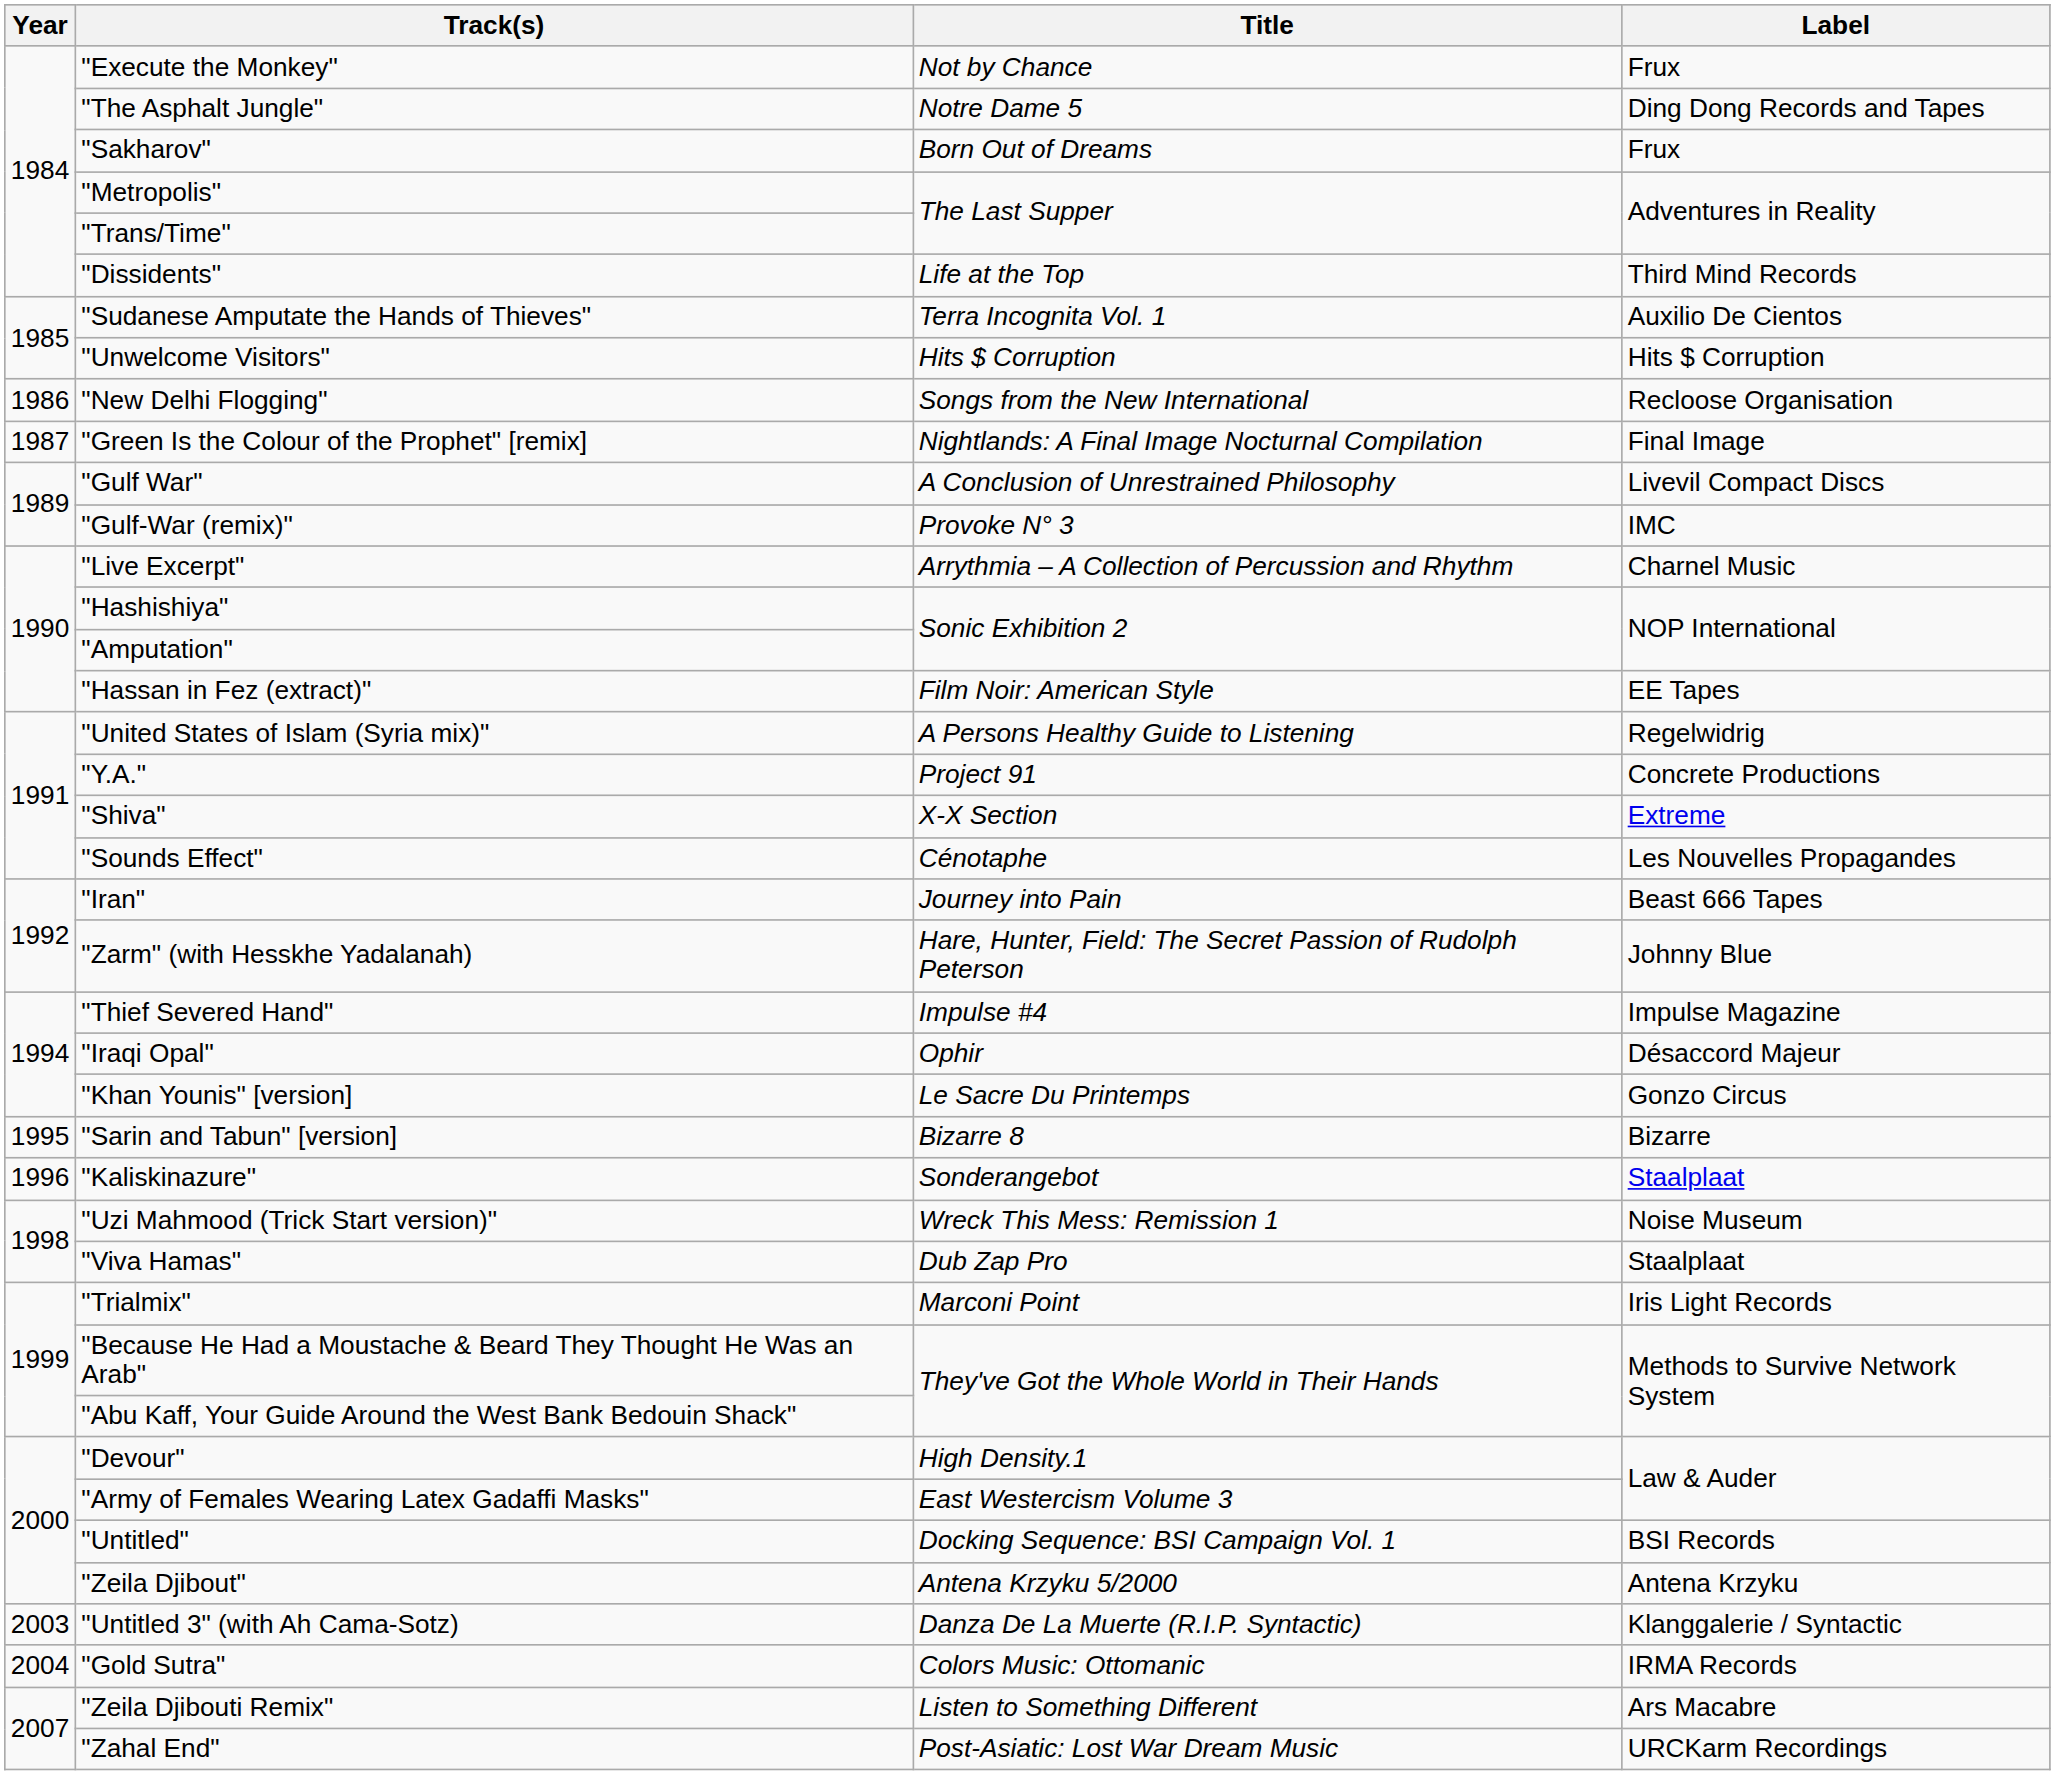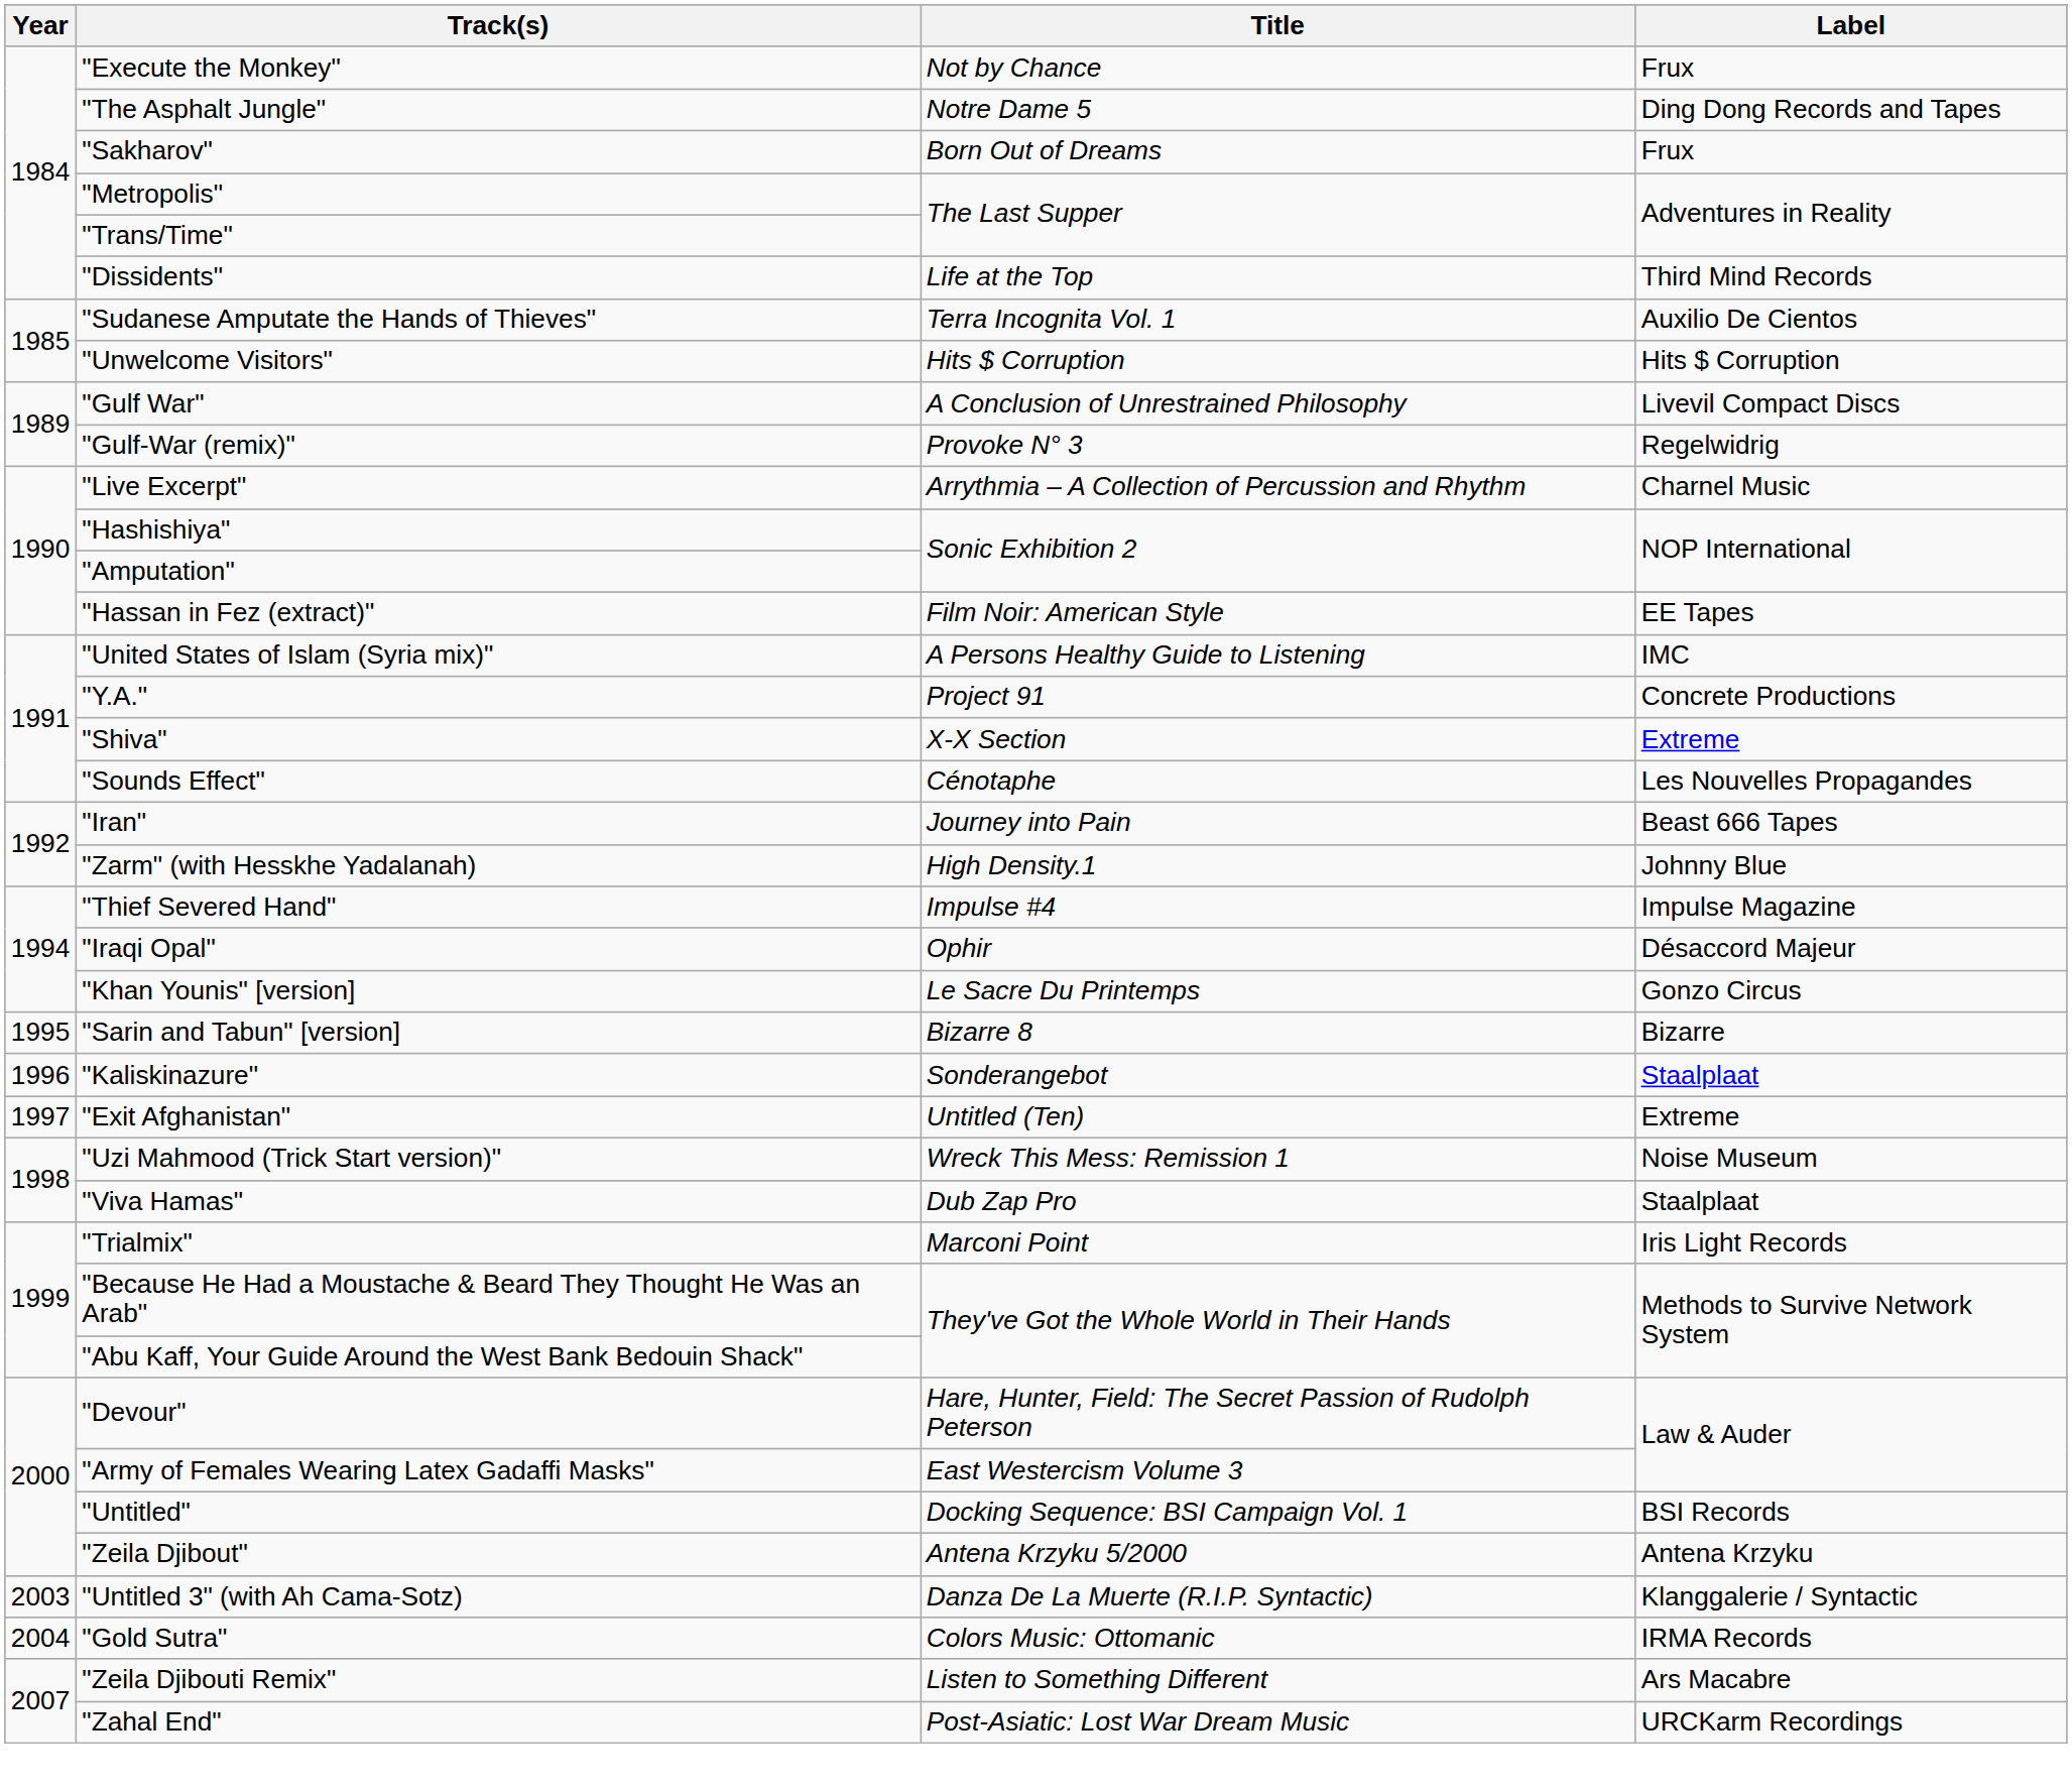 <table class="wikitable">
 <tr>
 <th>Year</th>
 <th>Track(s)</th>
 <th>Title</th>
 <th>Label</th>
 </tr>
 <tr>
 <td rowspan=6>1984</td>
 <td>"Execute the Monkey"</td>
 <td><em>Not by Chance</em></td>
 <td>Frux</td>
 </tr>
 <tr>
 <td>"The Asphalt Jungle"</td>
 <td><em>Notre Dame 5</em></td>
 <td>Ding Dong Records and Tapes</td>
 </tr>
 <tr>
 <td>"Sakharov"</td>
 <td><em>Born Out of Dreams</em></td>
 <td>Frux</td>
 </tr>
 <tr>
 <td>"Metropolis"</td>
 <td rowspan=2><em>The Last Supper</em></td>
 <td rowspan=2>Adventures in Reality</td>
 </tr>
 <tr>
 <td>"Trans/Time"</td>
 </tr>
 <tr>
 <td>"Dissidents"</td>
 <td><em>Life at the Top</em></td>
 <td>Third Mind Records</td>
 </tr>
 <tr>
 <td rowspan=2>1985</td>
 <td>"Sudanese Amputate the Hands of Thieves"</td>
 <td><em>Terra Incognita Vol. 1</em></td>
 <td>Auxilio De Cientos</td>
 </tr>
 <tr>
 <td>"Unwelcome Visitors"</td>
 <td><em>Hits $ Corruption</em></td>
 <td>Hits $ Corruption</td>
 </tr>
 <tr>
-<td>1986</td>
-<td>"New Delhi Flogging"</td>
-<td><em>Songs from the New International</em></td>
-<td>Recloose Organisation</td>
-</tr>
-<tr>
-<td>1987</td>
-<td>"Green Is the Colour of the Prophet" [remix]</td>
-<td><em>Nightlands: A Final Image Nocturnal Compilation</em></td>
-<td>Final Image</td>
-</tr>
-<tr>
 <td rowspan=2>1989</td>
 <td>"Gulf War"</td>
 <td><em>A Conclusion of Unrestrained Philosophy</em></td>
 <td>Livevil Compact Discs</td>
 </tr>
 <tr>
 <td>"Gulf-War (remix)"</td>
 <td><em>Provoke N° 3</em></td>
-<td>IMC</td>
+<td>Regelwidrig</td>
 </tr>
 <tr>
 <td rowspan=4>1990</td>
 <td>"Live Excerpt"</td>
 <td><em>Arrythmia – A Collection of Percussion and Rhythm</em></td>
 <td>Charnel Music</td>
 </tr>
 <tr>
 <td>"Hashishiya"</td>
 <td rowspan=2><em>Sonic Exhibition 2</em></td>
 <td rowspan=2>NOP International</td>
 </tr>
 <tr>
 <td>"Amputation"</td>
 </tr>
 <tr>
 <td>"Hassan in Fez (extract)"</td>
 <td><em>Film Noir: American Style</em></td>
 <td>EE Tapes</td>
 </tr>
 <tr>
 <td rowspan=4>1991</td>
 <td>"United States of Islam (Syria mix)"</td>
 <td><em>A Persons Healthy Guide to Listening</em></td>
-<td>Regelwidrig</td>
+<td>IMC</td>
 </tr>
 <tr>
 <td>"Y.A."</td>
 <td><em>Project 91</em></td>
 <td>Concrete Productions</td>
 </tr>
 <tr>
 <td>"Shiva"</td>
 <td><em>X-X Section</em></td>
 <td><a href='#'>Extreme</a></td>
 </tr>
 <tr>
 <td>"Sounds Effect"</td>
 <td><em>Cénotaphe</em></td>
 <td>Les Nouvelles Propagandes</td>
 </tr>
 <tr>
 <td rowspan=2>1992</td>
 <td>"Iran"</td>
 <td><em>Journey into Pain</em></td>
 <td>Beast 666 Tapes</td>
 </tr>
 <tr>
 <td>"Zarm" (with Hesskhe Yadalanah)</td>
-<td><em>Hare, Hunter, Field: The Secret Passion of Rudolph Peterson</em></td>
+<td><em>High Density.1</em></td>
 <td>Johnny Blue</td>
 </tr>
 <tr>
 <td rowspan=3>1994</td>
 <td>"Thief Severed Hand"</td>
 <td><em>Impulse #4</em></td>
 <td>Impulse Magazine</td>
 </tr>
 <tr>
 <td>"Iraqi Opal"</td>
 <td><em>Ophir</em></td>
 <td>Désaccord Majeur</td>
 </tr>
 <tr>
 <td>"Khan Younis" [version]</td>
 <td><em>Le Sacre Du Printemps</em></td>
 <td>Gonzo Circus</td>
 </tr>
 <tr>
 <td>1995</td>
 <td>"Sarin and Tabun" [version]</td>
 <td><em>Bizarre 8</em></td>
 <td>Bizarre</td>
 </tr>
 <tr>
 <td>1996</td>
 <td>"Kaliskinazure"</td>
 <td><em>Sonderangebot</em></td>
 <td><a href='#'>Staalplaat</a></td>
 </tr>
 <tr>
+<td>1997</td>
+<td>"Exit Afghanistan"</td>
+<td><em>Untitled (Ten)</em></td>
+<td>Extreme</td>
+</tr>
+<tr>
 <td rowspan=2>1998</td>
 <td>"Uzi Mahmood (Trick Start version)"</td>
 <td><em>Wreck This Mess: Remission 1</em></td>
 <td>Noise Museum</td>
 </tr>
 <tr>
 <td>"Viva Hamas"</td>
 <td><em>Dub Zap Pro</em></td>
 <td>Staalplaat</td>
 </tr>
 <tr>
 <td rowspan=3>1999</td>
 <td>"Trialmix"</td>
 <td><em>Marconi Point</em></td>
 <td>Iris Light Records</td>
 </tr>
 <tr>
 <td>"Because He Had a Moustache & Beard They Thought He Was an Arab"</td>
 <td rowspan=2><em>They've Got the Whole World in Their Hands</em></td>
 <td rowspan=2>Methods to Survive Network System</td>
 </tr>
 <tr>
 <td>"Abu Kaff, Your Guide Around the West Bank Bedouin Shack"</td>
 </tr>
 <tr>
 <td rowspan=4>2000</td>
 <td>"Devour"</td>
-<td><em>High Density.1</em></td>
+<td><em>Hare, Hunter, Field: The Secret Passion of Rudolph Peterson</em></td>
 <td rowspan=2>Law & Auder</td>
 </tr>
 <tr>
 <td>"Army of Females Wearing Latex Gadaffi Masks"</td>
 <td><em>East Westercism Volume 3</em></td>
 </tr>
 <tr>
 <td>"Untitled"</td>
 <td><em>Docking Sequence: BSI Campaign Vol. 1</em></td>
 <td>BSI Records</td>
 </tr>
 <tr>
 <td>"Zeila Djibout"</td>
 <td><em>Antena Krzyku 5/2000</em></td>
 <td>Antena Krzyku</td>
 </tr>
 <tr>
 <td>2003</td>
 <td>"Untitled 3" (with Ah Cama-Sotz)</td>
 <td><em>Danza De La Muerte (R.I.P. Syntactic)</em></td>
 <td>Klanggalerie / Syntactic</td>
 </tr>
 <tr>
 <td>2004</td>
 <td>"Gold Sutra"</td>
 <td><em>Colors Music: Ottomanic</em></td>
 <td>IRMA Records</td>
 </tr>
 <tr>
 <td rowspan=2>2007</td>
 <td>"Zeila Djibouti Remix"</td>
 <td><em>Listen to Something Different</em></td>
 <td>Ars Macabre</td>
 </tr>
 <tr>
 <td>"Zahal End"</td>
 <td><em>Post-Asiatic: Lost War Dream Music</em></td>
 <td>URCKarm Recordings</td>
 </tr>
 </table>
